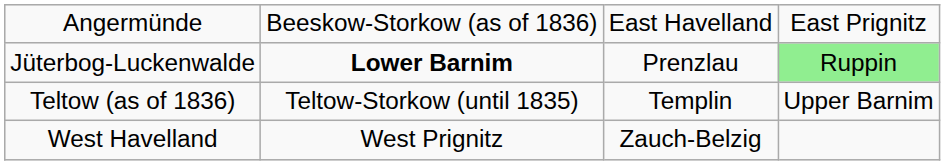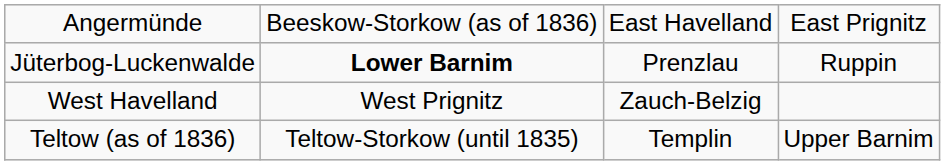 <table class="wikitable" style="text-align: center;" style="margin: 1em auto 1em auto">
 <tr>
 <td>Angermünde</td>
 <td>Beeskow-Storkow (as of 1836)</td>
 <td>East Havelland</td>
 <td>East Prignitz</td>
 </tr>
 <tr>
 <td>Jüterbog-Luckenwalde</td>
 <td><strong>Lower Barnim</strong></td>
 <td>Prenzlau</td>
-<td style="background: lightgreen;">Ruppin</td>
+<td>Ruppin</td>
+</tr>
+<tr>
+<td colspan="1">West Havelland</td>
+<td>West Prignitz</td>
+<td>Zauch-Belzig</td>
+<td></td>
 </tr>
 <tr>
 <td>Teltow (as of 1836)</td>
 <td>Teltow-Storkow (until 1835)</td>
 <td>Templin</td>
 <td>Upper Barnim</td>
 </tr>
-<tr>
-<td colspan="1">West Havelland</td>
-<td>West Prignitz</td>
-<td>Zauch-Belzig</td>
-<td></td>
-</tr>
 </table>
